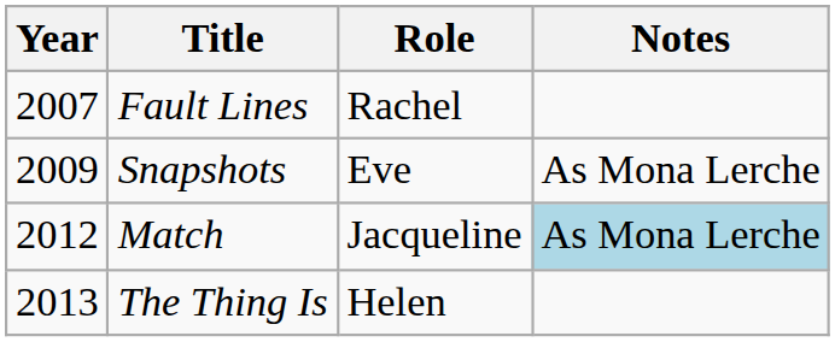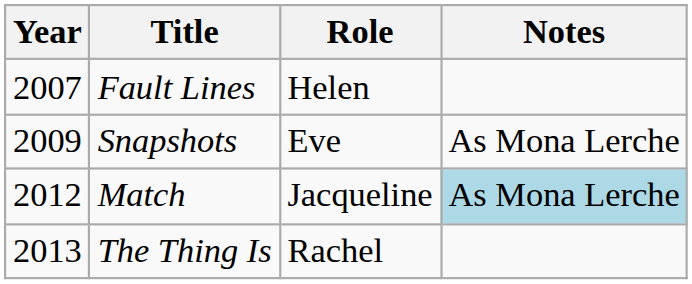 <table class="wikitable">
 <tr>
 <th>Year</th>
 <th>Title</th>
 <th>Role</th>
 <th>Notes</th>
 </tr>
 <tr>
 <td>2007</td>
 <td><em>Fault Lines</em></td>
-<td>Rachel</td>
+<td>Helen</td>
 <td></td>
 </tr>
 <tr>
 <td>2009</td>
 <td><em>Snapshots</em></td>
 <td>Eve</td>
 <td>As Mona Lerche</td>
 </tr>
 <tr>
 <td>2012</td>
 <td><em>Match</em></td>
 <td>Jacqueline</td>
 <td style="background: lightblue;">As Mona Lerche</td>
 </tr>
 <tr>
 <td>2013</td>
 <td><em>The Thing Is</em></td>
-<td>Helen</td>
+<td>Rachel</td>
 <td></td>
 </tr>
 </table>
